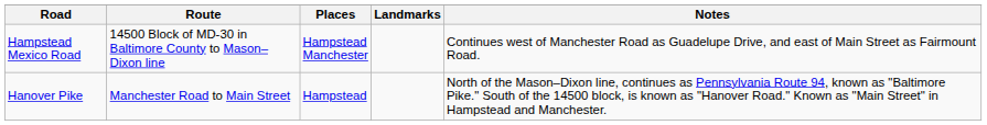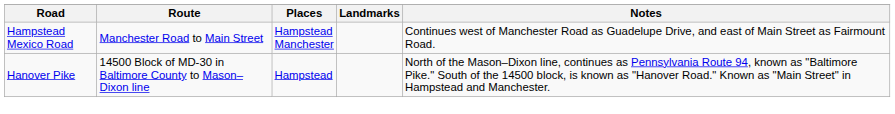 <table class="wikitable">
 <tr style="background-color:#DDDDDD;text-align:center;">
 </tr>
 <tr>
 <th>Road</th>
 <th>Route</th>
 <th>Places</th>
 <th>Landmarks</th>
 <th>Notes</th>
 </tr>
 <tr>
 <td><a href='#'>Hampstead Mexico Road</a></td>
-<td>14500 Block of MD-30 in <a href='#'>Baltimore County</a> to <a href='#'>Mason–Dixon line</a></td>
+<td><a href='#'>Manchester Road</a> to <a href='#'>Main Street</a></td>
 <td><a href='#'>Hampstead</a><br><a href='#'>Manchester</a></td>
 <td></td>
 <td>Continues west of Manchester Road as Guadelupe Drive, and east of Main Street as Fairmount Road.</td>
 </tr>
 <tr>
 <td><a href='#'>Hanover Pike</a></td>
-<td><a href='#'>Manchester Road</a> to <a href='#'>Main Street</a></td>
+<td>14500 Block of MD-30 in <a href='#'>Baltimore County</a> to <a href='#'>Mason–Dixon line</a></td>
 <td><a href='#'>Hampstead</a></td>
 <td></td>
 <td>North of the Mason–Dixon line, continues as <a href='#'>Pennsylvania Route 94</a>, known as "Baltimore Pike." South of the 14500 block, is known as "Hanover Road." Known as "Main Street" in Hampstead and Manchester.</td>
 </tr>
 </table>
